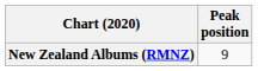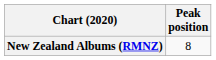 <table class="wikitable plainrowheaders" style="text-align:center">
 <tr>
 <th scope="col">Chart (2020)</th>
 <th scope="col">Peak<br>position</th>
 </tr>
 <tr>
 <th scope="row">New Zealand Albums (<a href='#'>RMNZ</a>)</th>
-<td>9</td>
+<td>8</td>
 </tr>
 </table>
